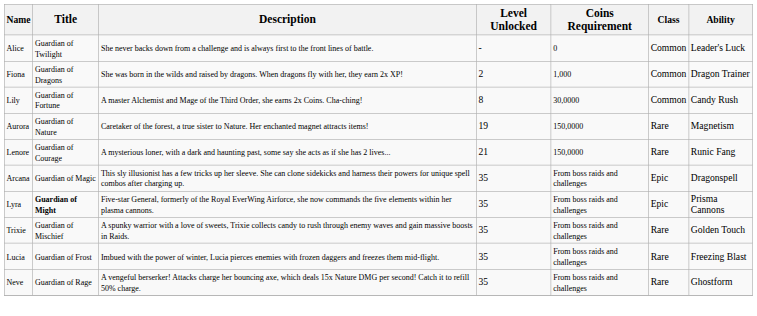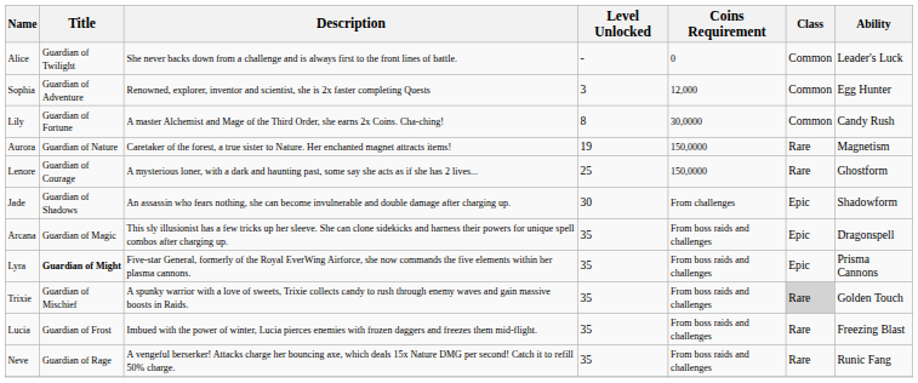 <table class="wikitable">
 <tr>
 <th>Name</th>
 <th><strong><big>Title</big></strong></th>
 <th><strong><big>Description</big></strong></th>
 <th><strong><big>Level Unlocked</big></strong></th>
 <th><strong><big>Coins Requirement</big></strong></th>
 <th>Class</th>
 <th>Ability</th>
 </tr>
 <tr>
 <td><small>Alice</small></td>
 <td><small>Guardian of Twilight</small></td>
 <td><small>She never backs down from a challenge and is always first to the front lines of battle.</small></td>
 <td>-</td>
 <td><small>0</small></td>
 <td>Common</td>
 <td>Leader's Luck</td>
 </tr>
 <tr>
-<td><small>Fiona</small></td>
-<td><small>Guardian of Dragons</small></td>
-<td><small>She was born in the wilds and raised by dragons. When dragons fly with her, they earn 2x XP!</small></td>
-<td>2</td>
-<td><small>1,000</small></td>
+<td><small>Sophia</small></td>
+<td><small>Guardian of Adventure</small></td>
+<td><small>Renowned, explorer, inventor and scientist, she is 2x faster completing Quests</small></td>
+<td>3</td>
+<td><small>12,000</small></td>
 <td>Common</td>
-<td>Dragon Trainer</td>
+<td>Egg Hunter</td>
 </tr>
 <tr>
 <td><small>Lily</small></td>
 <td><small>Guardian of Fortune</small></td>
 <td><small>A master Alchemist and Mage of the Third Order, she earns 2x Coins. Cha-ching!</small></td>
 <td>8</td>
 <td><small>30,0000</small></td>
 <td>Common</td>
 <td>Candy Rush</td>
 </tr>
 <tr>
 <td><small>Aurora</small></td>
 <td><small>Guardian of Nature</small></td>
 <td><small>Caretaker of the forest, a true sister to Nature. Her enchanted magnet attracts items!</small></td>
 <td>19</td>
 <td><small>150,0000</small></td>
 <td>Rare</td>
 <td>Magnetism</td>
 </tr>
 <tr>
 <td><small>Lenore</small></td>
 <td><small>Guardian of Courage</small></td>
 <td><small>A mysterious loner, with a dark and haunting past, some say she acts as if she has 2 lives...</small></td>
-<td>21</td>
+<td>25</td>
 <td><small>150,0000</small></td>
 <td>Rare</td>
-<td>Runic Fang</td>
+<td>Ghostform</td>
+</tr>
+<tr>
+<td><small>Jade</small></td>
+<td><small>Guardian of Shadows</small></td>
+<td><small>An assassin who fears nothing, she can become invulnerable and double damage after charging up.</small></td>
+<td>30</td>
+<td><small>From challenges</small></td>
+<td>Epic</td>
+<td>Shadowform</td>
 </tr>
 <tr>
 <td><small>Arcana</small></td>
 <td><small>Guardian of Magic</small></td>
 <td><small>This sly illusionist has a few tricks up her sleeve. She can clone sidekicks and harness their powers for unique spell combos after charging up.</small></td>
 <td>35</td>
 <td><small>From boss raids and challenges</small></td>
 <td>Epic</td>
 <td>Dragonspell</td>
 </tr>
 <tr>
 <td><small>Lyra</small></td>
 <td><strong><small>Guardian of Might</small></strong></td>
 <td><small>Five-star General, formerly of the Royal EverWing Airforce, she now commands the five elements within her plasma cannons.</small></td>
 <td>35</td>
 <td><small>From boss raids and challenges</small></td>
 <td>Epic</td>
 <td>Prisma Cannons</td>
 </tr>
 <tr>
 <td><small>Trixie</small></td>
 <td><small>Guardian of Mischief</small></td>
 <td><small>A spunky warrior with a love of sweets, Trixie collects candy to rush through enemy waves and gain massive boosts in Raids.</small></td>
 <td>35</td>
 <td><small>From boss raids and challenges</small></td>
-<td>Rare</td>
+<td style="background: lightgrey;">Rare</td>
 <td>Golden Touch</td>
 </tr>
 <tr>
 <td><small>Lucia</small></td>
 <td><small>Guardian of Frost</small></td>
 <td><small>Imbued with the power of winter, Lucia pierces enemies with frozen daggers and freezes them mid-flight.</small></td>
 <td>35</td>
 <td><small>From boss raids and challenges</small></td>
 <td>Rare</td>
 <td>Freezing Blast</td>
 </tr>
 <tr>
 <td><small>Neve</small></td>
 <td><small>Guardian of Rage</small></td>
 <td><small>A vengeful berserker! Attacks charge her bouncing axe, which deals 15x Nature DMG per second! Catch it to refill 50% charge.</small></td>
 <td>35</td>
 <td><small>From boss raids and challenges</small></td>
 <td>Rare</td>
-<td>Ghostform</td>
+<td>Runic Fang</td>
 </tr>
 <tr>
 </tr>
 </table>
